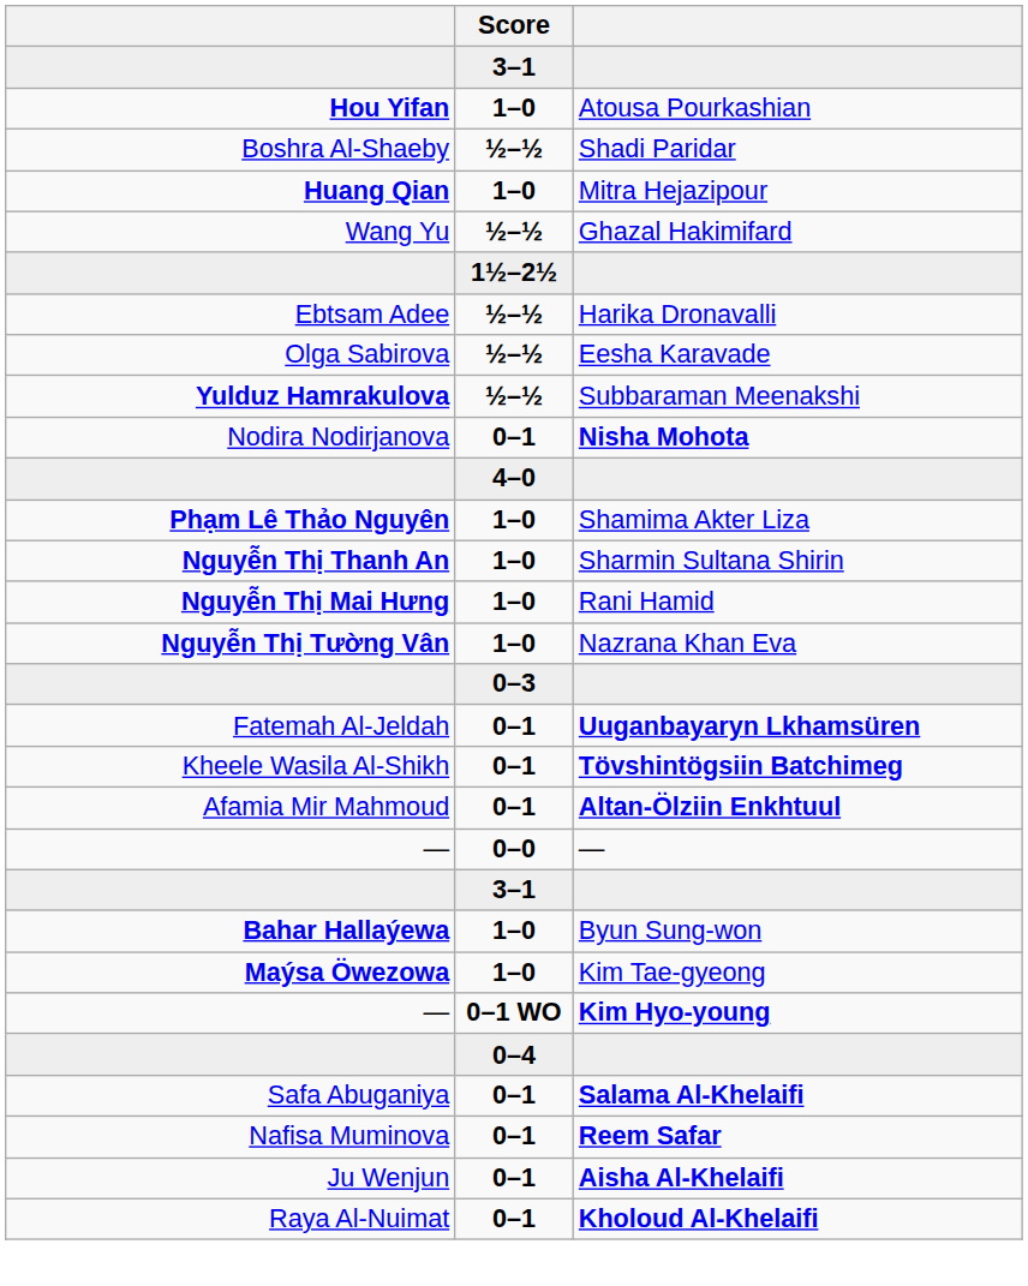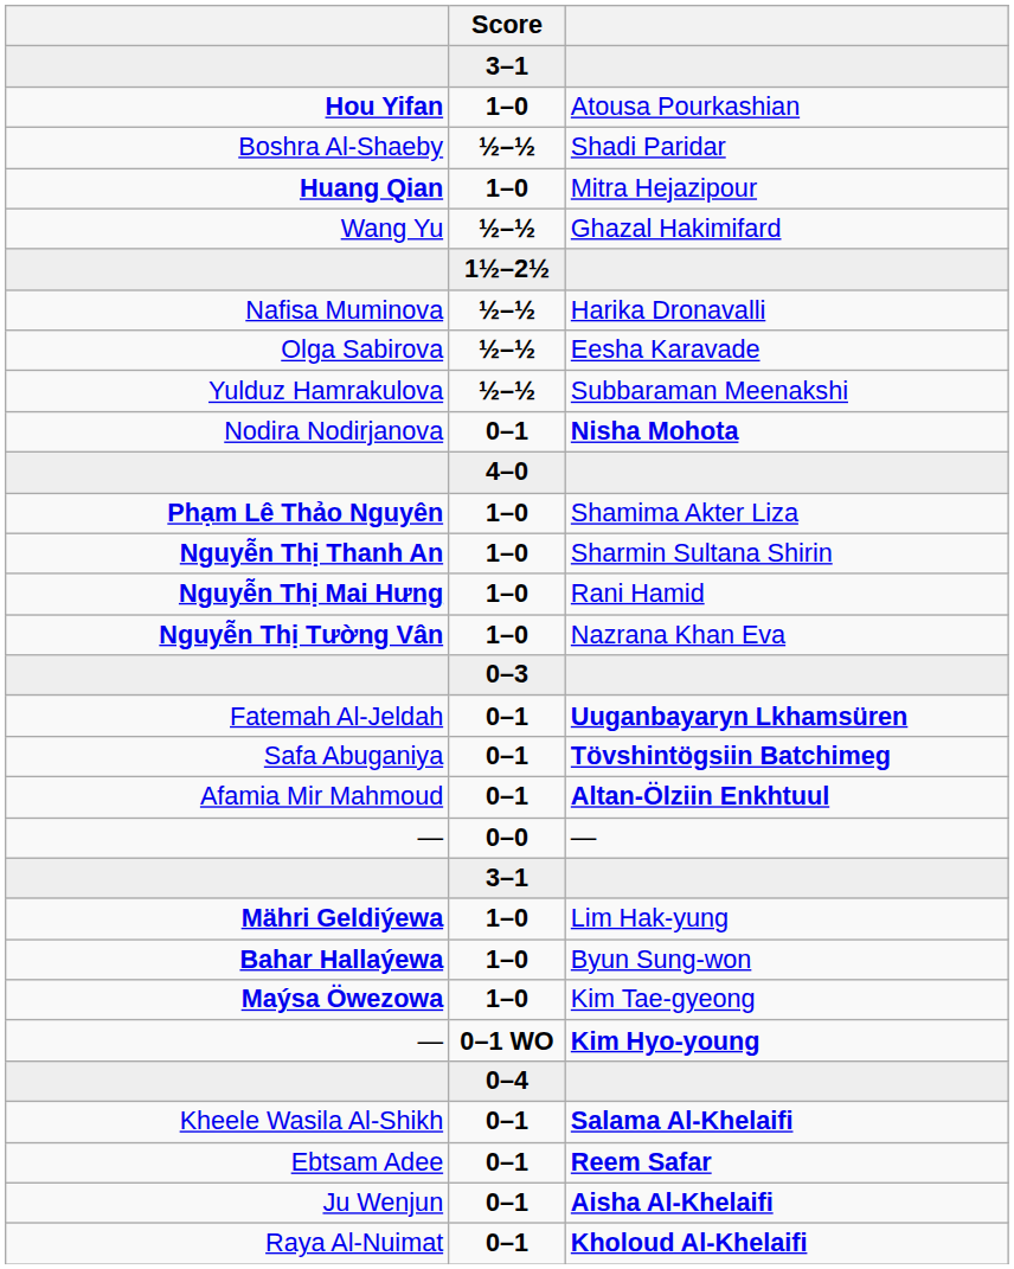 <table class="wikitable" style="text-align: center;">
 <tr>
 <th align="right" width="270"></th>
 <th width="65">Score</th>
 <th align="left" width="270"></th>
 </tr>
 <tr style="background:#eeeeee;">
 <td align=right><strong></strong></td>
 <td align=center><strong>3–1</strong></td>
 <td align=left></td>
 </tr>
 <tr>
 <td align=right><strong><a href='#'>Hou Yifan</a></strong></td>
 <td align=center><strong>1–0</strong></td>
 <td align=left><a href='#'>Atousa Pourkashian</a></td>
 </tr>
 <tr>
 <td align=right><a href='#'>Boshra Al-Shaeby</a></td>
 <td align=center><strong>½–½</strong></td>
 <td align=left><a href='#'>Shadi Paridar</a></td>
 </tr>
 <tr>
 <td align=right><strong><a href='#'>Huang Qian</a></strong></td>
 <td align=center><strong>1–0</strong></td>
 <td align=left><a href='#'>Mitra Hejazipour</a></td>
 </tr>
 <tr>
 <td align=right><a href='#'>Wang Yu</a></td>
 <td align=center><strong>½–½</strong></td>
 <td align=left><a href='#'>Ghazal Hakimifard</a></td>
 </tr>
 <tr style="background:#eeeeee;">
 <td align=right></td>
 <td align=center><strong>1½–2½</strong></td>
 <td align=left><strong></strong></td>
 </tr>
 <tr>
-<td align=right><a href='#'>Ebtsam Adee</a></td>
+<td align=right><a href='#'>Nafisa Muminova</a></td>
 <td align=center><strong>½–½</strong></td>
 <td align=left><a href='#'>Harika Dronavalli</a></td>
 </tr>
 <tr>
 <td align=right><a href='#'>Olga Sabirova</a></td>
 <td align=center><strong>½–½</strong></td>
 <td align=left><a href='#'>Eesha Karavade</a></td>
 </tr>
 <tr>
-<td align=right><strong><a href='#'>Yulduz Hamrakulova</a></strong></td>
+<td align=right><a href='#'>Yulduz Hamrakulova</a></td>
 <td align=center><strong>½–½</strong></td>
 <td align=left><a href='#'>Subbaraman Meenakshi</a></td>
 </tr>
 <tr>
 <td align=right><a href='#'>Nodira Nodirjanova</a></td>
 <td align=center><strong>0–1</strong></td>
 <td align=left><strong><a href='#'>Nisha Mohota</a></strong></td>
 </tr>
 <tr style="background:#eeeeee;">
 <td align=right><strong></strong></td>
 <td align=center><strong>4–0</strong></td>
 <td align=left></td>
 </tr>
 <tr>
 <td align=right><strong><a href='#'>Phạm Lê Thảo Nguyên</a></strong></td>
 <td align=center><strong>1–0</strong></td>
 <td align=left><a href='#'>Shamima Akter Liza</a></td>
 </tr>
 <tr>
 <td align=right><strong><a href='#'>Nguyễn Thị Thanh An</a></strong></td>
 <td align=center><strong>1–0</strong></td>
 <td align=left><a href='#'>Sharmin Sultana Shirin</a></td>
 </tr>
 <tr>
 <td align=right><strong><a href='#'>Nguyễn Thị Mai Hưng</a></strong></td>
 <td align=center><strong>1–0</strong></td>
 <td align=left><a href='#'>Rani Hamid</a></td>
 </tr>
 <tr>
 <td align=right><strong><a href='#'>Nguyễn Thị Tường Vân</a></strong></td>
 <td align=center><strong>1–0</strong></td>
 <td align=left><a href='#'>Nazrana Khan Eva</a></td>
 </tr>
 <tr style="background:#eeeeee;">
 <td align=right></td>
 <td align=center><strong>0–3</strong></td>
 <td align=left><strong></strong></td>
 </tr>
 <tr>
 <td align=right><a href='#'>Fatemah Al-Jeldah</a></td>
 <td align=center><strong>0–1</strong></td>
 <td align=left><strong><a href='#'>Uuganbayaryn Lkhamsüren</a></strong></td>
 </tr>
 <tr>
-<td align=right><a href='#'>Kheele Wasila Al-Shikh</a></td>
+<td align=right><a href='#'>Safa Abuganiya</a></td>
 <td align=center><strong>0–1</strong></td>
 <td align=left><strong><a href='#'>Tövshintögsiin Batchimeg</a></strong></td>
 </tr>
 <tr>
 <td align=right><a href='#'>Afamia Mir Mahmoud</a></td>
 <td align=center><strong>0–1</strong></td>
 <td align=left><strong><a href='#'>Altan-Ölziin Enkhtuul</a></strong></td>
 </tr>
 <tr>
 <td align=right>—</td>
 <td align=center><strong>0–0</strong></td>
 <td align=left>—</td>
 </tr>
 <tr style="background:#eeeeee;">
 <td align=right><strong></strong></td>
 <td align=center><strong>3–1</strong></td>
 <td align=left></td>
+</tr>
+<tr>
+<td align=right><strong><a href='#'>Mähri Geldiýewa</a></strong></td>
+<td align=center><strong>1–0</strong></td>
+<td align=left><a href='#'>Lim Hak-yung</a></td>
 </tr>
 <tr>
 <td align=right><strong><a href='#'>Bahar Hallaýewa</a></strong></td>
 <td align=center><strong>1–0</strong></td>
 <td align=left><a href='#'>Byun Sung-won</a></td>
 </tr>
 <tr>
 <td align=right><strong><a href='#'>Maýsa Öwezowa</a></strong></td>
 <td align=center><strong>1–0</strong></td>
 <td align=left><a href='#'>Kim Tae-gyeong</a></td>
 </tr>
 <tr>
 <td align=right>—</td>
 <td align=center><strong>0–1 WO</strong></td>
 <td align=left><strong><a href='#'>Kim Hyo-young</a></strong></td>
 </tr>
 <tr style="background:#eeeeee;">
 <td align=right></td>
 <td align=center><strong>0–4</strong></td>
 <td align=left><strong></strong></td>
 </tr>
 <tr>
-<td align=right><a href='#'>Safa Abuganiya</a></td>
+<td align=right><a href='#'>Kheele Wasila Al-Shikh</a></td>
 <td align=center><strong>0–1</strong></td>
 <td align=left><strong><a href='#'>Salama Al-Khelaifi</a></strong></td>
 </tr>
 <tr>
-<td align=right><a href='#'>Nafisa Muminova</a></td>
+<td align=right><a href='#'>Ebtsam Adee</a></td>
 <td align=center><strong>0–1</strong></td>
 <td align=left><strong><a href='#'>Reem Safar</a></strong></td>
 </tr>
 <tr>
 <td align=right><a href='#'>Ju Wenjun</a></td>
 <td align=center><strong>0–1</strong></td>
 <td align=left><strong><a href='#'>Aisha Al-Khelaifi</a></strong></td>
 </tr>
 <tr>
 <td align=right><a href='#'>Raya Al-Nuimat</a></td>
 <td align=center><strong>0–1</strong></td>
 <td align=left><strong><a href='#'>Kholoud Al-Khelaifi</a></strong></td>
 </tr>
 </table>
